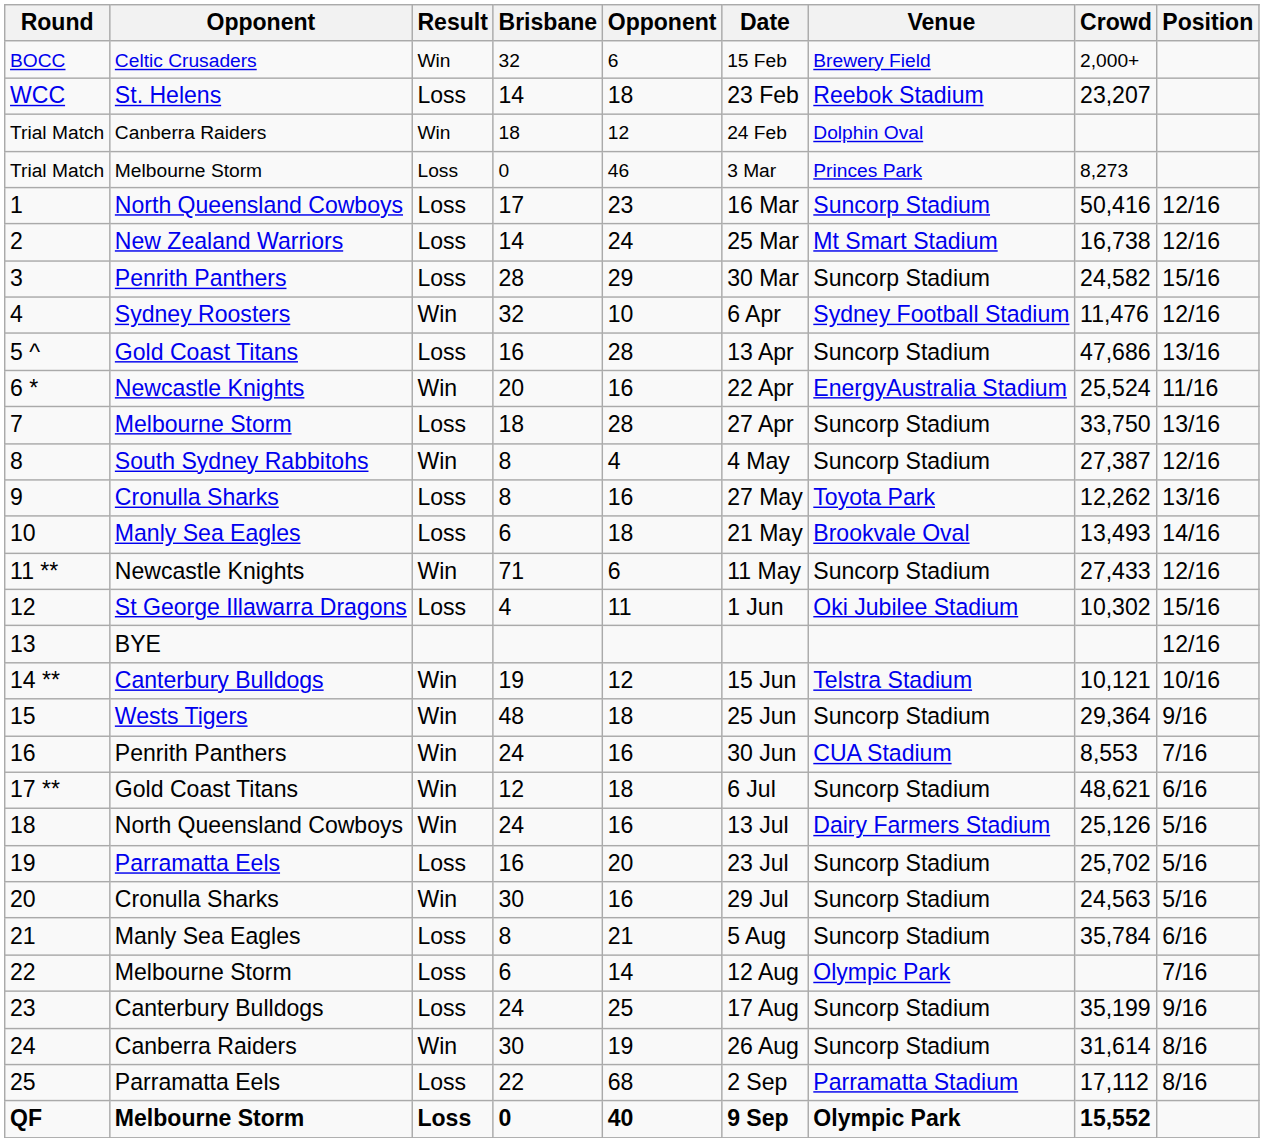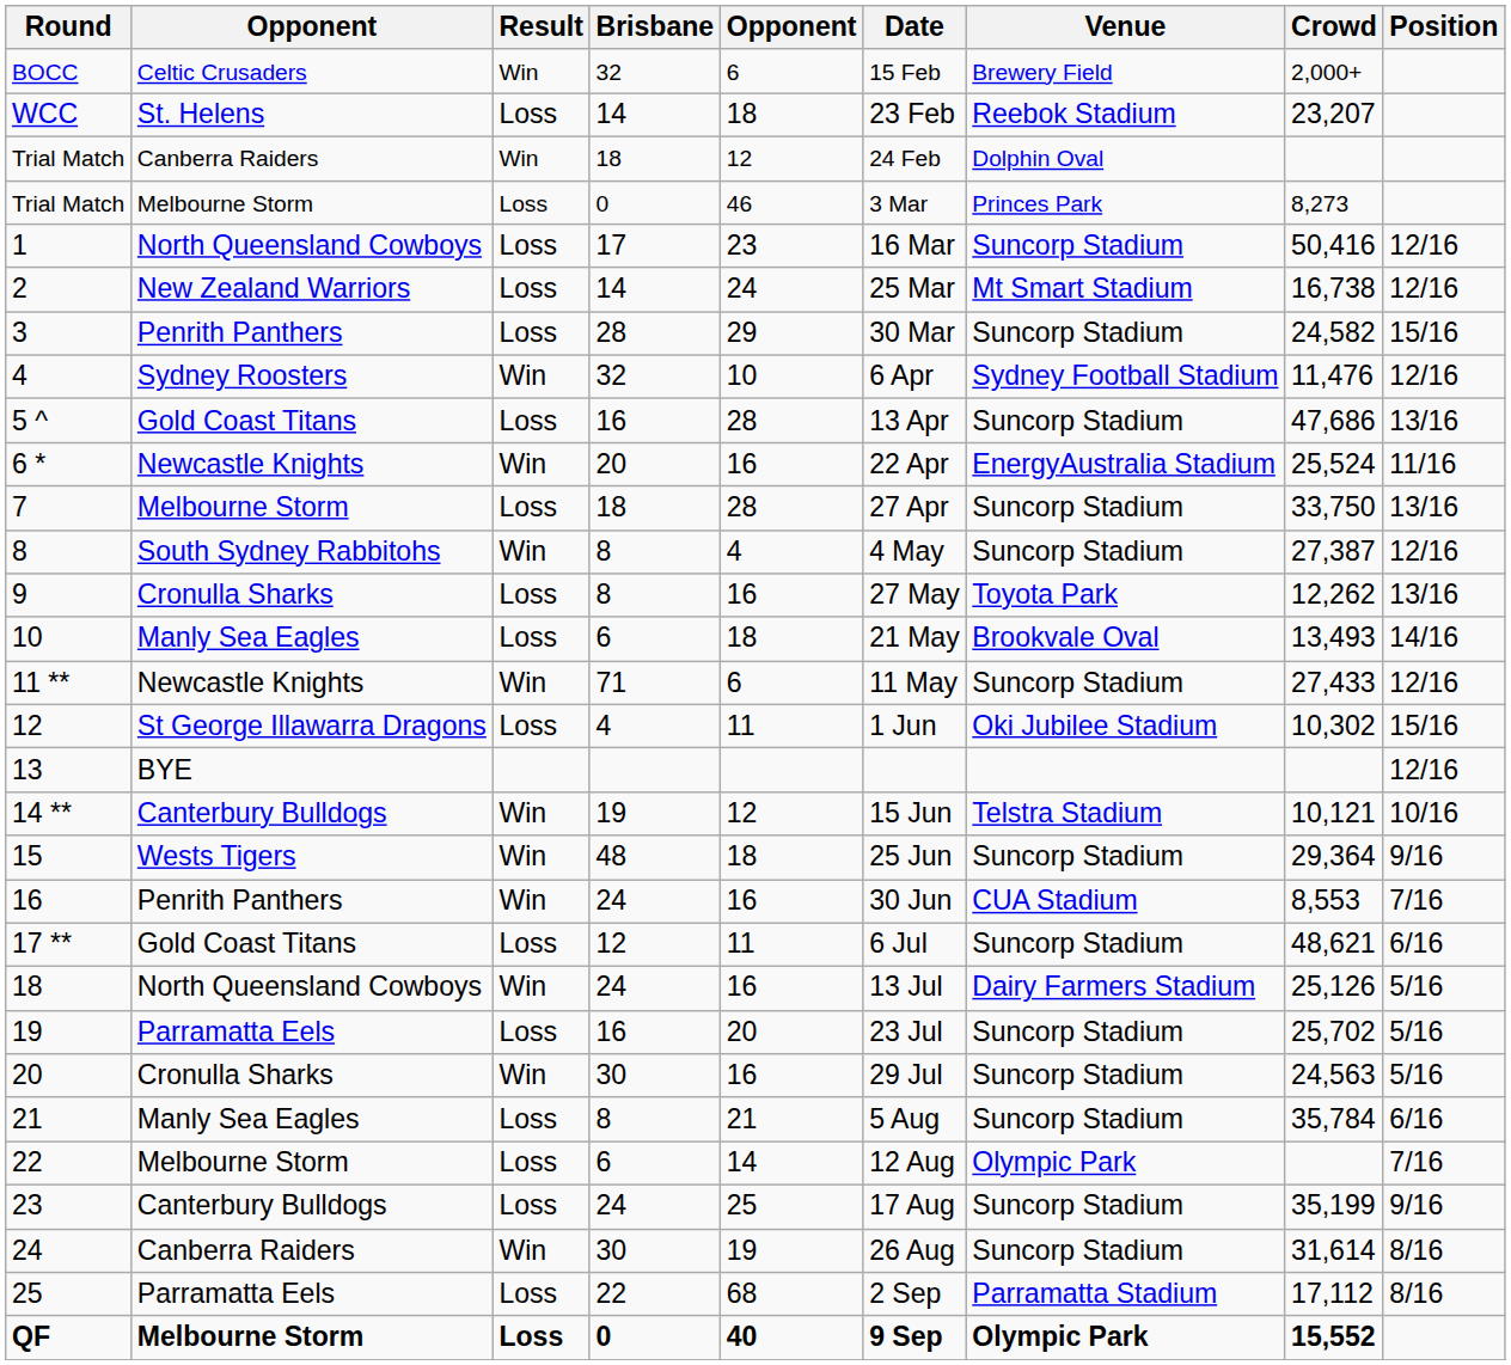 <table class="wikitable" style="text-align:left;">
 <tr>
 <th>Round</th>
 <th>Opponent</th>
 <th>Result</th>
 <th>Brisbane</th>
 <th>Opponent</th>
 <th>Date</th>
 <th>Venue</th>
 <th>Crowd</th>
 <th>Position</th>
 </tr>
 <tr>
 <td><small><a href='#'>BOCC</a></small></td>
 <td><small><a href='#'>Celtic Crusaders</a></small></td>
 <td><small>Win</small></td>
 <td><small>32</small></td>
 <td><small> 6</small></td>
 <td><small>15 Feb</small></td>
 <td><small><a href='#'>Brewery Field</a> </small></td>
 <td><small>2,000+</small></td>
 <td></td>
 </tr>
 <tr>
 <td><a href='#'>WCC</a></td>
 <td><a href='#'>St. Helens</a></td>
 <td>Loss</td>
 <td>14</td>
 <td>18</td>
 <td>23 Feb</td>
 <td><a href='#'>Reebok Stadium</a></td>
 <td>23,207</td>
 <td></td>
 </tr>
 <tr>
 <td><small>Trial Match</small></td>
 <td><small>Canberra Raiders</small></td>
 <td><small>Win</small></td>
 <td><small>18</small></td>
 <td><small>12</small></td>
 <td><small>24 Feb</small></td>
 <td><small><a href='#'>Dolphin Oval</a></small></td>
 <td></td>
 <td></td>
 </tr>
 <tr>
 <td><small>Trial Match</small></td>
 <td><small>Melbourne Storm</small></td>
 <td><small>Loss</small></td>
 <td><small>0</small></td>
 <td><small>46</small></td>
 <td><small>3 Mar</small></td>
 <td><small><a href='#'>Princes Park</a></small></td>
 <td><small>8,273</small></td>
 <td></td>
 </tr>
 <tr>
 <td>1</td>
 <td><a href='#'>North Queensland Cowboys</a></td>
 <td>Loss</td>
 <td>17</td>
 <td>23</td>
 <td>16 Mar</td>
 <td><a href='#'>Suncorp Stadium</a></td>
 <td>50,416</td>
 <td>12/16</td>
 </tr>
 <tr>
 <td>2</td>
 <td><a href='#'>New Zealand Warriors</a></td>
 <td>Loss</td>
 <td>14</td>
 <td>24</td>
 <td>25 Mar</td>
 <td><a href='#'>Mt Smart Stadium</a></td>
 <td>16,738</td>
 <td>12/16</td>
 </tr>
 <tr>
 <td>3</td>
 <td><a href='#'>Penrith Panthers</a></td>
 <td>Loss</td>
 <td>28</td>
 <td>29</td>
 <td>30 Mar</td>
 <td>Suncorp Stadium</td>
 <td>24,582</td>
 <td>15/16</td>
 </tr>
 <tr>
 <td>4</td>
 <td><a href='#'>Sydney Roosters</a></td>
 <td>Win</td>
 <td>32</td>
 <td>10</td>
 <td>6 Apr</td>
 <td><a href='#'>Sydney Football Stadium</a></td>
 <td>11,476</td>
 <td>12/16</td>
 </tr>
 <tr>
 <td>5 ^</td>
 <td><a href='#'>Gold Coast Titans</a></td>
 <td>Loss</td>
 <td>16</td>
 <td>28</td>
 <td>13 Apr</td>
 <td>Suncorp Stadium</td>
 <td>47,686</td>
 <td>13/16</td>
 </tr>
 <tr>
 <td>6 *</td>
 <td><a href='#'>Newcastle Knights</a></td>
 <td>Win</td>
 <td>20</td>
 <td>16</td>
 <td>22 Apr</td>
 <td><a href='#'>EnergyAustralia Stadium</a></td>
 <td>25,524</td>
 <td>11/16</td>
 </tr>
 <tr>
 <td>7</td>
 <td><a href='#'>Melbourne Storm</a></td>
 <td>Loss</td>
 <td>18</td>
 <td>28</td>
 <td>27 Apr</td>
 <td>Suncorp Stadium</td>
 <td>33,750</td>
 <td>13/16</td>
 </tr>
 <tr>
 <td>8</td>
 <td><a href='#'>South Sydney Rabbitohs</a></td>
 <td>Win</td>
 <td>8</td>
 <td>4</td>
 <td>4 May</td>
 <td>Suncorp Stadium</td>
 <td>27,387</td>
 <td>12/16</td>
 </tr>
 <tr>
 <td>9</td>
 <td><a href='#'>Cronulla Sharks</a></td>
 <td>Loss</td>
 <td>8</td>
 <td>16</td>
 <td>27 May</td>
 <td><a href='#'>Toyota Park</a></td>
 <td>12,262</td>
 <td>13/16</td>
 </tr>
 <tr>
 <td>10</td>
 <td><a href='#'>Manly Sea Eagles</a></td>
 <td>Loss</td>
 <td>6</td>
 <td>18</td>
 <td>21 May</td>
 <td><a href='#'>Brookvale Oval</a></td>
 <td>13,493</td>
 <td>14/16</td>
 </tr>
 <tr>
 <td>11 **</td>
 <td>Newcastle Knights</td>
 <td>Win</td>
 <td>71</td>
 <td>6</td>
 <td>11 May</td>
 <td>Suncorp Stadium</td>
 <td>27,433</td>
 <td>12/16</td>
 </tr>
 <tr>
 <td>12</td>
 <td><a href='#'>St George Illawarra Dragons</a></td>
 <td>Loss</td>
 <td>4</td>
 <td>11</td>
 <td>1 Jun</td>
 <td><a href='#'>Oki Jubilee Stadium</a></td>
 <td>10,302</td>
 <td>15/16</td>
 </tr>
 <tr>
 <td>13</td>
 <td>BYE</td>
 <td></td>
 <td></td>
 <td></td>
 <td></td>
 <td></td>
 <td></td>
 <td>12/16</td>
 </tr>
 <tr>
 <td>14 **</td>
 <td><a href='#'>Canterbury Bulldogs</a></td>
 <td>Win</td>
 <td>19</td>
 <td>12</td>
 <td>15 Jun</td>
 <td><a href='#'>Telstra Stadium</a></td>
 <td>10,121</td>
 <td>10/16</td>
 </tr>
 <tr>
 <td>15</td>
 <td><a href='#'>Wests Tigers</a></td>
 <td>Win</td>
 <td>48</td>
 <td>18</td>
 <td>25 Jun</td>
 <td>Suncorp Stadium</td>
 <td>29,364</td>
 <td>9/16</td>
 </tr>
 <tr>
 <td>16</td>
 <td>Penrith Panthers</td>
 <td>Win</td>
 <td>24</td>
 <td>16</td>
 <td>30 Jun</td>
 <td><a href='#'>CUA Stadium</a></td>
 <td>8,553</td>
 <td>7/16</td>
 </tr>
 <tr>
 <td>17 **</td>
 <td>Gold Coast Titans</td>
-<td>Win</td>
+<td>Loss</td>
 <td>12</td>
-<td>18</td>
+<td>11</td>
 <td>6 Jul</td>
 <td>Suncorp Stadium</td>
 <td>48,621</td>
 <td>6/16</td>
 </tr>
 <tr>
 <td>18</td>
 <td>North Queensland Cowboys</td>
 <td>Win</td>
 <td>24</td>
 <td>16</td>
 <td>13 Jul</td>
 <td><a href='#'>Dairy Farmers Stadium</a></td>
 <td>25,126</td>
 <td>5/16</td>
 </tr>
 <tr>
 <td>19</td>
 <td><a href='#'>Parramatta Eels</a></td>
 <td>Loss</td>
 <td>16</td>
 <td>20</td>
 <td>23 Jul</td>
 <td>Suncorp Stadium</td>
 <td>25,702</td>
 <td>5/16</td>
 </tr>
 <tr>
 <td>20</td>
 <td>Cronulla Sharks</td>
 <td>Win</td>
 <td>30</td>
 <td>16</td>
 <td>29 Jul</td>
 <td>Suncorp Stadium</td>
 <td>24,563</td>
 <td>5/16</td>
 </tr>
 <tr>
 <td>21</td>
 <td>Manly Sea Eagles</td>
 <td>Loss</td>
 <td>8</td>
 <td>21</td>
 <td>5 Aug</td>
 <td>Suncorp Stadium</td>
 <td>35,784</td>
 <td>6/16</td>
 </tr>
 <tr>
 <td>22</td>
 <td>Melbourne Storm</td>
 <td>Loss</td>
 <td>6</td>
 <td>14</td>
 <td>12 Aug</td>
 <td><a href='#'>Olympic Park</a></td>
 <td></td>
 <td>7/16</td>
 </tr>
 <tr>
 <td>23</td>
 <td>Canterbury Bulldogs</td>
 <td>Loss</td>
 <td>24</td>
 <td>25</td>
 <td>17 Aug</td>
 <td>Suncorp Stadium</td>
 <td>35,199</td>
 <td>9/16</td>
 </tr>
 <tr>
 <td>24</td>
 <td>Canberra Raiders</td>
 <td>Win</td>
 <td>30</td>
 <td>19</td>
 <td>26 Aug</td>
 <td>Suncorp Stadium</td>
 <td>31,614</td>
 <td>8/16</td>
 </tr>
 <tr>
 <td>25</td>
 <td>Parramatta Eels</td>
 <td>Loss</td>
 <td>22</td>
 <td>68</td>
 <td>2 Sep</td>
 <td><a href='#'>Parramatta Stadium</a></td>
 <td>17,112</td>
 <td>8/16</td>
 </tr>
 <tr>
 <td><strong>QF</strong></td>
 <td><strong>Melbourne Storm</strong></td>
 <td><strong>Loss</strong></td>
 <td><strong>0</strong></td>
 <td><strong>40</strong></td>
 <td><strong>9 Sep</strong></td>
 <td><strong>Olympic Park</strong></td>
 <td><strong>15,552</strong></td>
 <td></td>
 </tr>
 <tr>
 </tr>
 </table>
